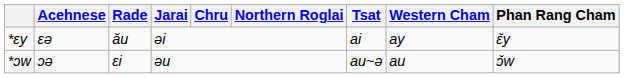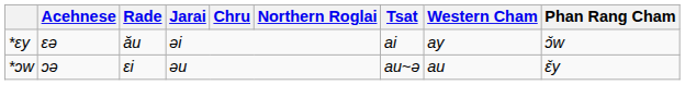 <table class="wikitable">
 <tr>
 <th></th>
 <th><a href='#'>Acehnese</a></th>
 <th><a href='#'>Rade</a></th>
 <th><a href='#'>Jarai</a></th>
 <th><a href='#'>Chru</a></th>
 <th><a href='#'>Northern Roglai</a></th>
 <th><a href='#'>Tsat</a></th>
 <th><a href='#'>Western Cham</a></th>
 <th>Phan Rang Cham</th>
 </tr>
 <tr>
 <td><em>*ɛy</em></td>
 <td><em>ɛə</em></td>
 <td><em>ău</em></td>
 <td colspan="3"><em>əi</em></td>
 <td><em>ai</em></td>
 <td><em>ay</em></td>
-<td><em>ɛ̆y</em></td>
+<td><em>ɔ̆w</em></td>
 </tr>
 <tr>
 <td><em>*ɔw</em></td>
 <td><em>ɔə</em></td>
 <td><em>ɛi</em></td>
 <td colspan="3"><em>əu</em></td>
 <td><em>au</em>~<em>ə</em></td>
 <td><em>au</em></td>
-<td><em>ɔ̆w</em></td>
+<td><em>ɛ̆y</em></td>
 </tr>
 </table>
